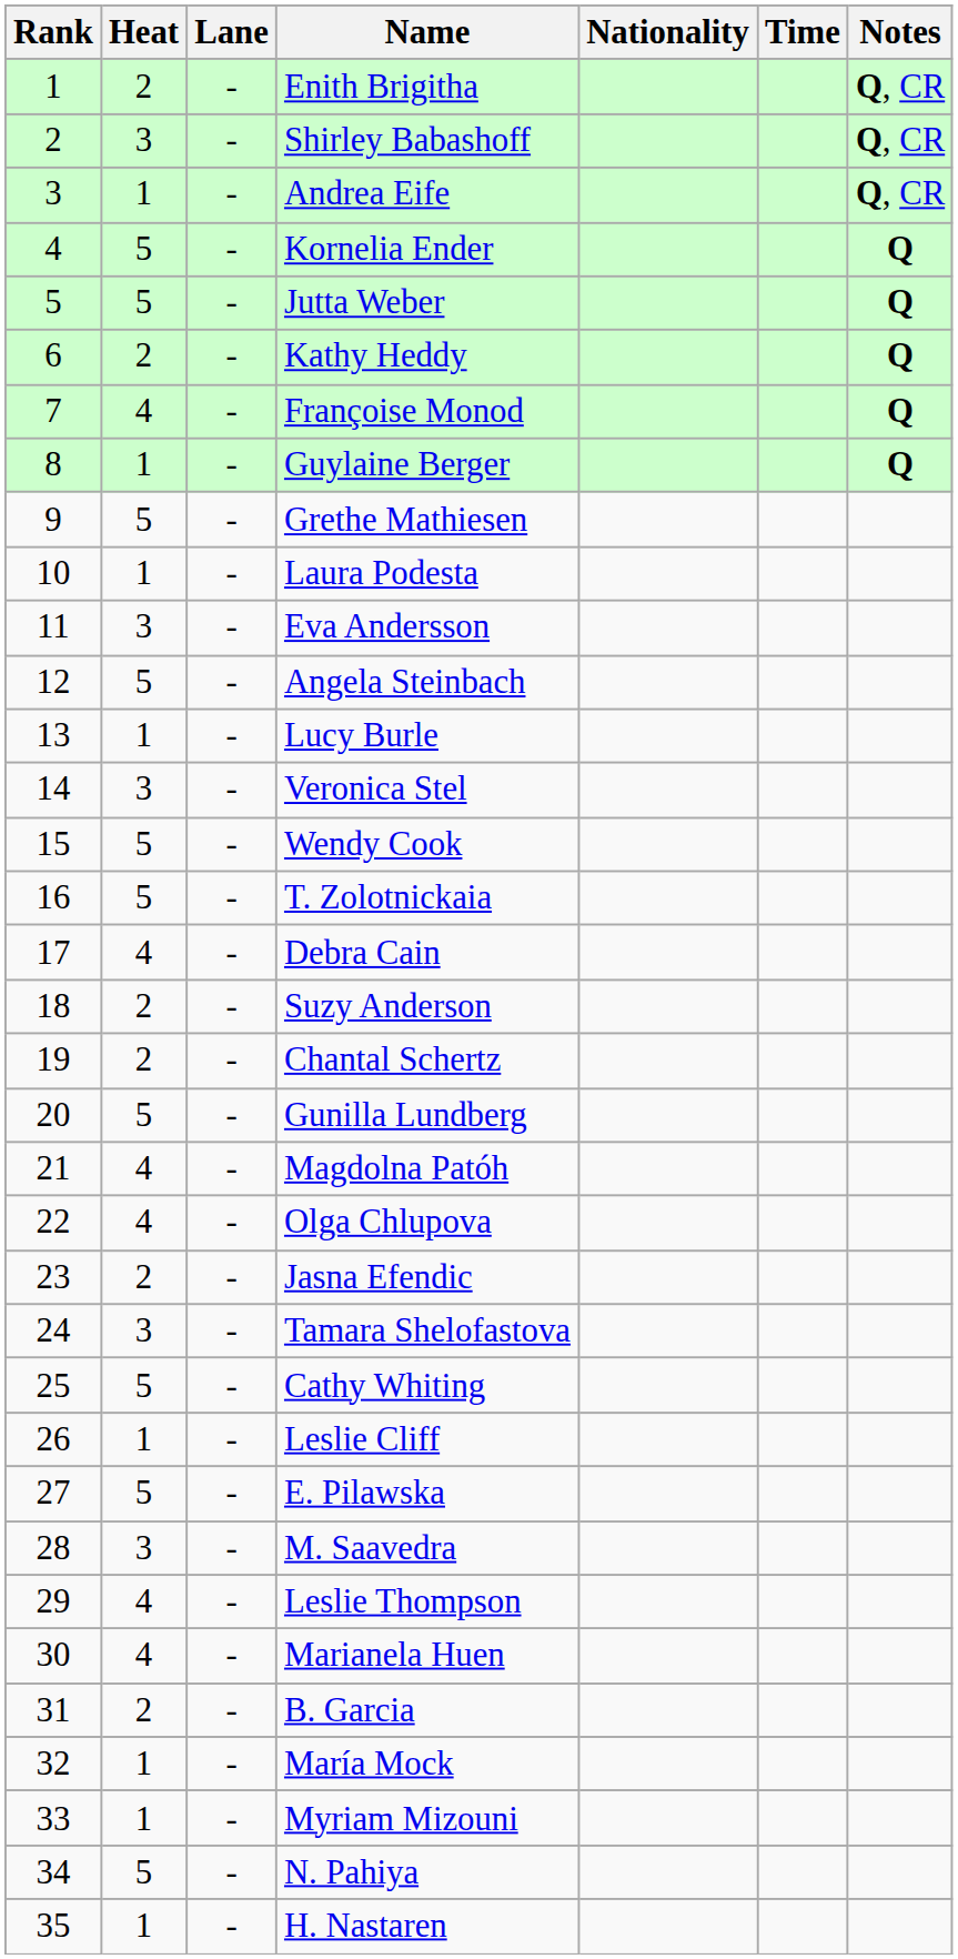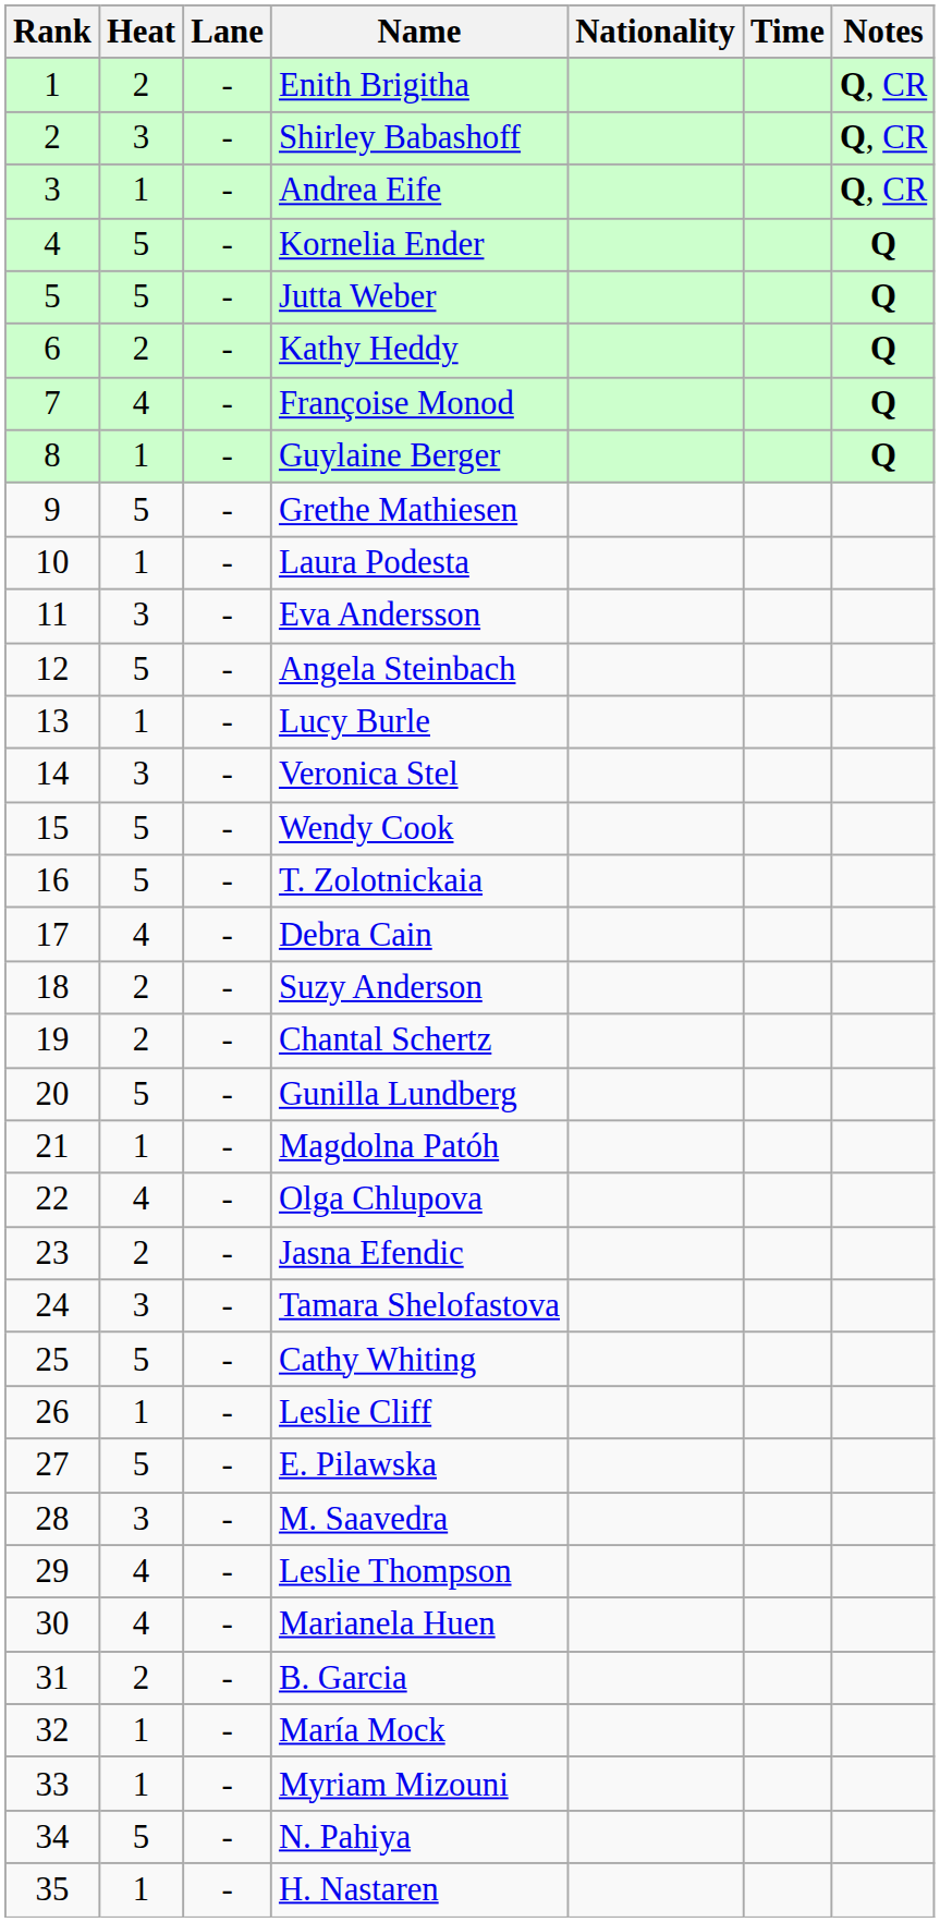 <table class="wikitable sortable" style="text-align:center">
 <tr>
 <th>Rank</th>
 <th>Heat</th>
 <th>Lane</th>
 <th>Name</th>
 <th>Nationality</th>
 <th>Time</th>
 <th>Notes</th>
 </tr>
 <tr bgcolor=ccffcc>
 <td>1</td>
 <td>2</td>
 <td>-</td>
 <td align=left><a href='#'>Enith Brigitha</a></td>
 <td align=left></td>
 <td></td>
 <td><strong>Q</strong>, <a href='#'>CR</a></td>
 </tr>
 <tr bgcolor=ccffcc>
 <td>2</td>
 <td>3</td>
 <td>-</td>
 <td align=left><a href='#'>Shirley Babashoff</a></td>
 <td align=left></td>
 <td></td>
 <td><strong>Q</strong>, <a href='#'>CR</a></td>
 </tr>
 <tr bgcolor=ccffcc>
 <td>3</td>
 <td>1</td>
 <td>-</td>
 <td align=left><a href='#'>Andrea Eife</a></td>
 <td align=left></td>
 <td></td>
 <td><strong>Q</strong>, <a href='#'>CR</a></td>
 </tr>
 <tr bgcolor=ccffcc>
 <td>4</td>
 <td>5</td>
 <td>-</td>
 <td align=left><a href='#'>Kornelia Ender</a></td>
 <td align=left></td>
 <td></td>
 <td><strong>Q</strong></td>
 </tr>
 <tr bgcolor=ccffcc>
 <td>5</td>
 <td>5</td>
 <td>-</td>
 <td align=left><a href='#'>Jutta Weber</a></td>
 <td align=left></td>
 <td></td>
 <td><strong>Q</strong></td>
 </tr>
 <tr bgcolor=ccffcc>
 <td>6</td>
 <td>2</td>
 <td>-</td>
 <td align=left><a href='#'>Kathy Heddy</a></td>
 <td align=left></td>
 <td></td>
 <td><strong>Q</strong></td>
 </tr>
 <tr bgcolor=ccffcc>
 <td>7</td>
 <td>4</td>
 <td>-</td>
 <td align=left><a href='#'>Françoise Monod</a></td>
 <td align=left></td>
 <td></td>
 <td><strong>Q</strong></td>
 </tr>
 <tr bgcolor=ccffcc>
 <td>8</td>
 <td>1</td>
 <td>-</td>
 <td align=left><a href='#'>Guylaine Berger</a></td>
 <td align=left></td>
 <td></td>
 <td><strong>Q</strong></td>
 </tr>
 <tr>
 <td>9</td>
 <td>5</td>
 <td>-</td>
 <td align=left><a href='#'>Grethe Mathiesen</a></td>
 <td align=left></td>
 <td></td>
 <td></td>
 </tr>
 <tr>
 <td>10</td>
 <td>1</td>
 <td>-</td>
 <td align=left><a href='#'>Laura Podesta</a></td>
 <td align=left></td>
 <td></td>
 <td></td>
 </tr>
 <tr>
 <td>11</td>
 <td>3</td>
 <td>-</td>
 <td align=left><a href='#'>Eva Andersson</a></td>
 <td align=left></td>
 <td></td>
 <td></td>
 </tr>
 <tr>
 <td>12</td>
 <td>5</td>
 <td>-</td>
 <td align=left><a href='#'>Angela Steinbach</a></td>
 <td align=left></td>
 <td></td>
 <td></td>
 </tr>
 <tr>
 <td>13</td>
 <td>1</td>
 <td>-</td>
 <td align=left><a href='#'>Lucy Burle</a></td>
 <td align=left></td>
 <td></td>
 <td></td>
 </tr>
 <tr>
 <td>14</td>
 <td>3</td>
 <td>-</td>
 <td align=left><a href='#'>Veronica Stel</a></td>
 <td align=left></td>
 <td></td>
 <td></td>
 </tr>
 <tr>
 <td>15</td>
 <td>5</td>
 <td>-</td>
 <td align=left><a href='#'>Wendy Cook</a></td>
 <td align=left></td>
 <td></td>
 <td></td>
 </tr>
 <tr>
 <td>16</td>
 <td>5</td>
 <td>-</td>
 <td align=left><a href='#'>T. Zolotnickaia</a></td>
 <td align=left></td>
 <td></td>
 <td></td>
 </tr>
 <tr>
 <td>17</td>
 <td>4</td>
 <td>-</td>
 <td align=left><a href='#'>Debra Cain</a></td>
 <td align=left></td>
 <td></td>
 <td></td>
 </tr>
 <tr>
 <td>18</td>
 <td>2</td>
 <td>-</td>
 <td align=left><a href='#'>Suzy Anderson</a></td>
 <td align=left></td>
 <td></td>
 <td></td>
 </tr>
 <tr>
 <td>19</td>
 <td>2</td>
 <td>-</td>
 <td align=left><a href='#'>Chantal Schertz</a></td>
 <td align=left></td>
 <td></td>
 <td></td>
 </tr>
 <tr>
 <td>20</td>
 <td>5</td>
 <td>-</td>
 <td align=left><a href='#'>Gunilla Lundberg</a></td>
 <td align=left></td>
 <td></td>
 <td></td>
 </tr>
 <tr>
 <td>21</td>
-<td>4</td>
+<td>1</td>
 <td>-</td>
 <td align=left><a href='#'>Magdolna Patóh</a></td>
 <td align=left></td>
 <td></td>
 <td></td>
 </tr>
 <tr>
 <td>22</td>
 <td>4</td>
 <td>-</td>
 <td align=left><a href='#'>Olga Chlupova</a></td>
 <td align=left></td>
 <td></td>
 <td></td>
 </tr>
 <tr>
 <td>23</td>
 <td>2</td>
 <td>-</td>
 <td align=left><a href='#'>Jasna Efendic</a></td>
 <td align=left></td>
 <td></td>
 <td></td>
 </tr>
 <tr>
 <td>24</td>
 <td>3</td>
 <td>-</td>
 <td align=left><a href='#'>Tamara Shelofastova</a></td>
 <td align=left></td>
 <td></td>
 <td></td>
 </tr>
 <tr>
 <td>25</td>
 <td>5</td>
 <td>-</td>
 <td align=left><a href='#'>Cathy Whiting</a></td>
 <td align=left></td>
 <td></td>
 <td></td>
 </tr>
 <tr>
 <td>26</td>
 <td>1</td>
 <td>-</td>
 <td align=left><a href='#'>Leslie Cliff</a></td>
 <td align=left></td>
 <td></td>
 <td></td>
 </tr>
 <tr>
 <td>27</td>
 <td>5</td>
 <td>-</td>
 <td align=left><a href='#'>E. Pilawska</a></td>
 <td align=left></td>
 <td></td>
 <td></td>
 </tr>
 <tr>
 <td>28</td>
 <td>3</td>
 <td>-</td>
 <td align=left><a href='#'>M. Saavedra</a></td>
 <td align=left></td>
 <td></td>
 <td></td>
 </tr>
 <tr>
 <td>29</td>
 <td>4</td>
 <td>-</td>
 <td align=left><a href='#'>Leslie Thompson</a></td>
 <td align=left></td>
 <td></td>
 <td></td>
 </tr>
 <tr>
 <td>30</td>
 <td>4</td>
 <td>-</td>
 <td align=left><a href='#'>Marianela Huen</a></td>
 <td align=left></td>
 <td></td>
 <td></td>
 </tr>
 <tr>
 <td>31</td>
 <td>2</td>
 <td>-</td>
 <td align=left><a href='#'>B. Garcia</a></td>
 <td align=left></td>
 <td></td>
 <td></td>
 </tr>
 <tr>
 <td>32</td>
 <td>1</td>
 <td>-</td>
 <td align=left><a href='#'>María Mock</a></td>
 <td align=left></td>
 <td></td>
 <td></td>
 </tr>
 <tr>
 <td>33</td>
 <td>1</td>
 <td>-</td>
 <td align=left><a href='#'>Myriam Mizouni</a></td>
 <td align=left></td>
 <td></td>
 <td></td>
 </tr>
 <tr>
 <td>34</td>
 <td>5</td>
 <td>-</td>
 <td align=left><a href='#'>N. Pahiya</a></td>
 <td align=left></td>
 <td></td>
 <td></td>
 </tr>
 <tr>
 <td>35</td>
 <td>1</td>
 <td>-</td>
 <td align=left><a href='#'>H. Nastaren</a></td>
 <td align=left></td>
 <td></td>
 <td></td>
 </tr>
 </table>
